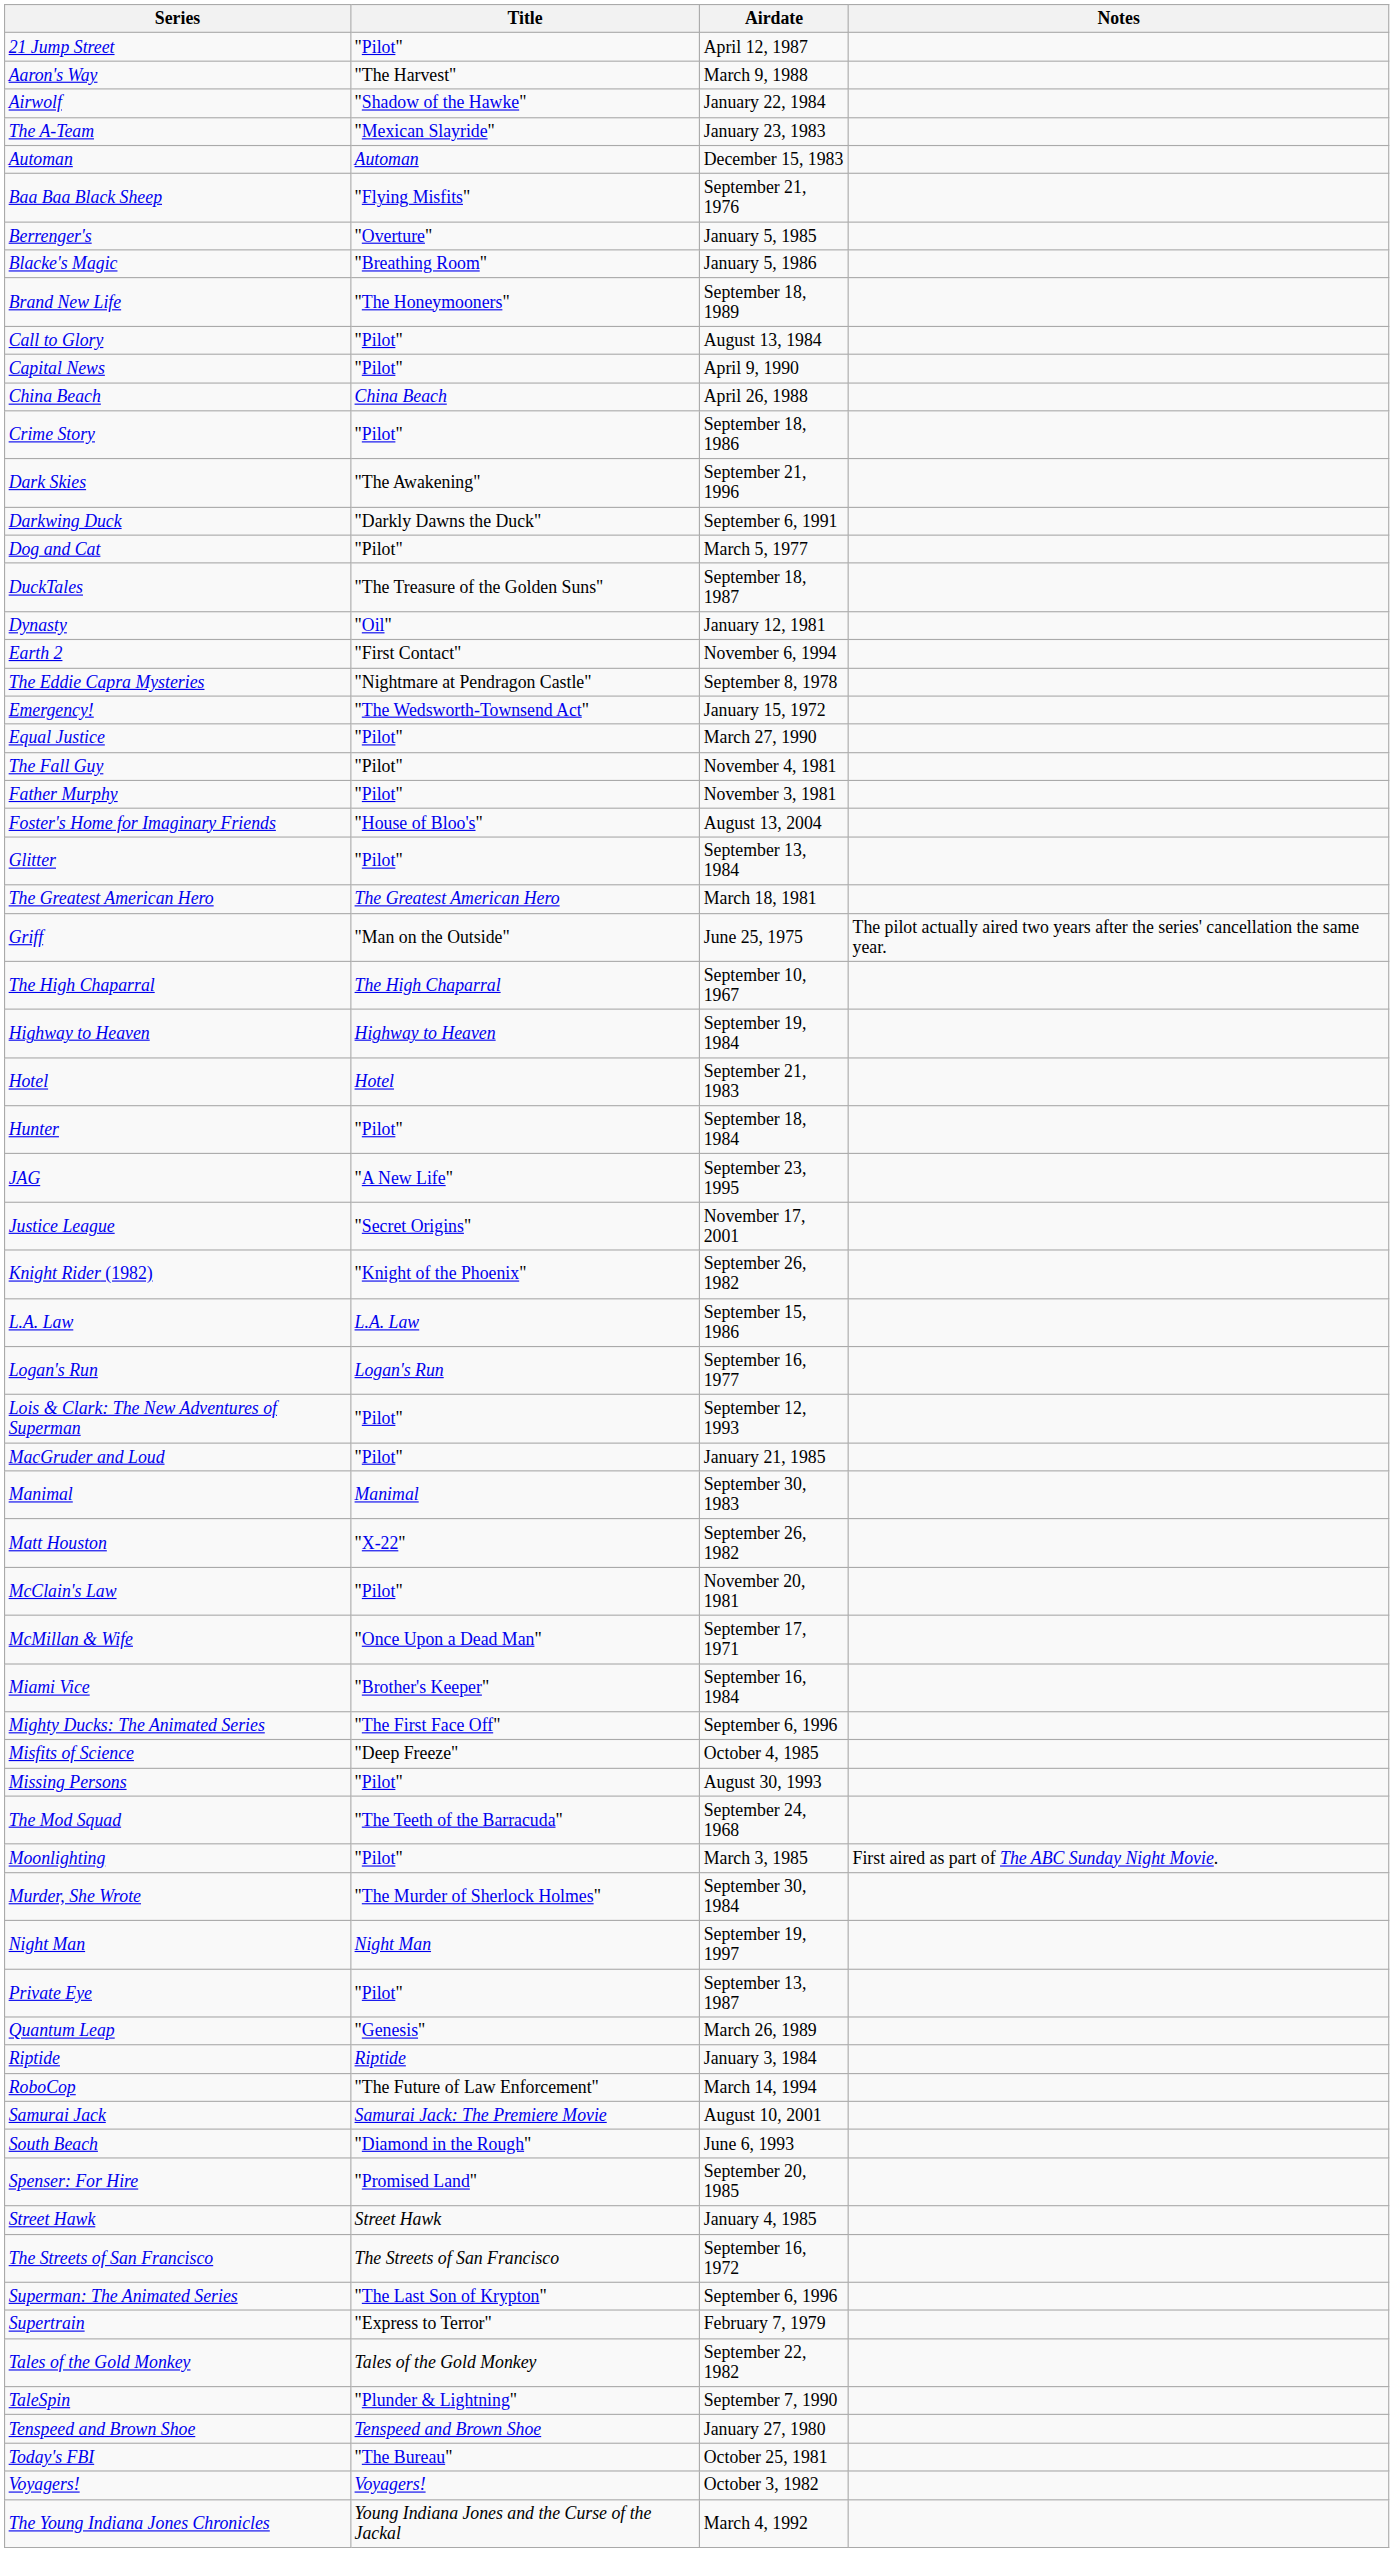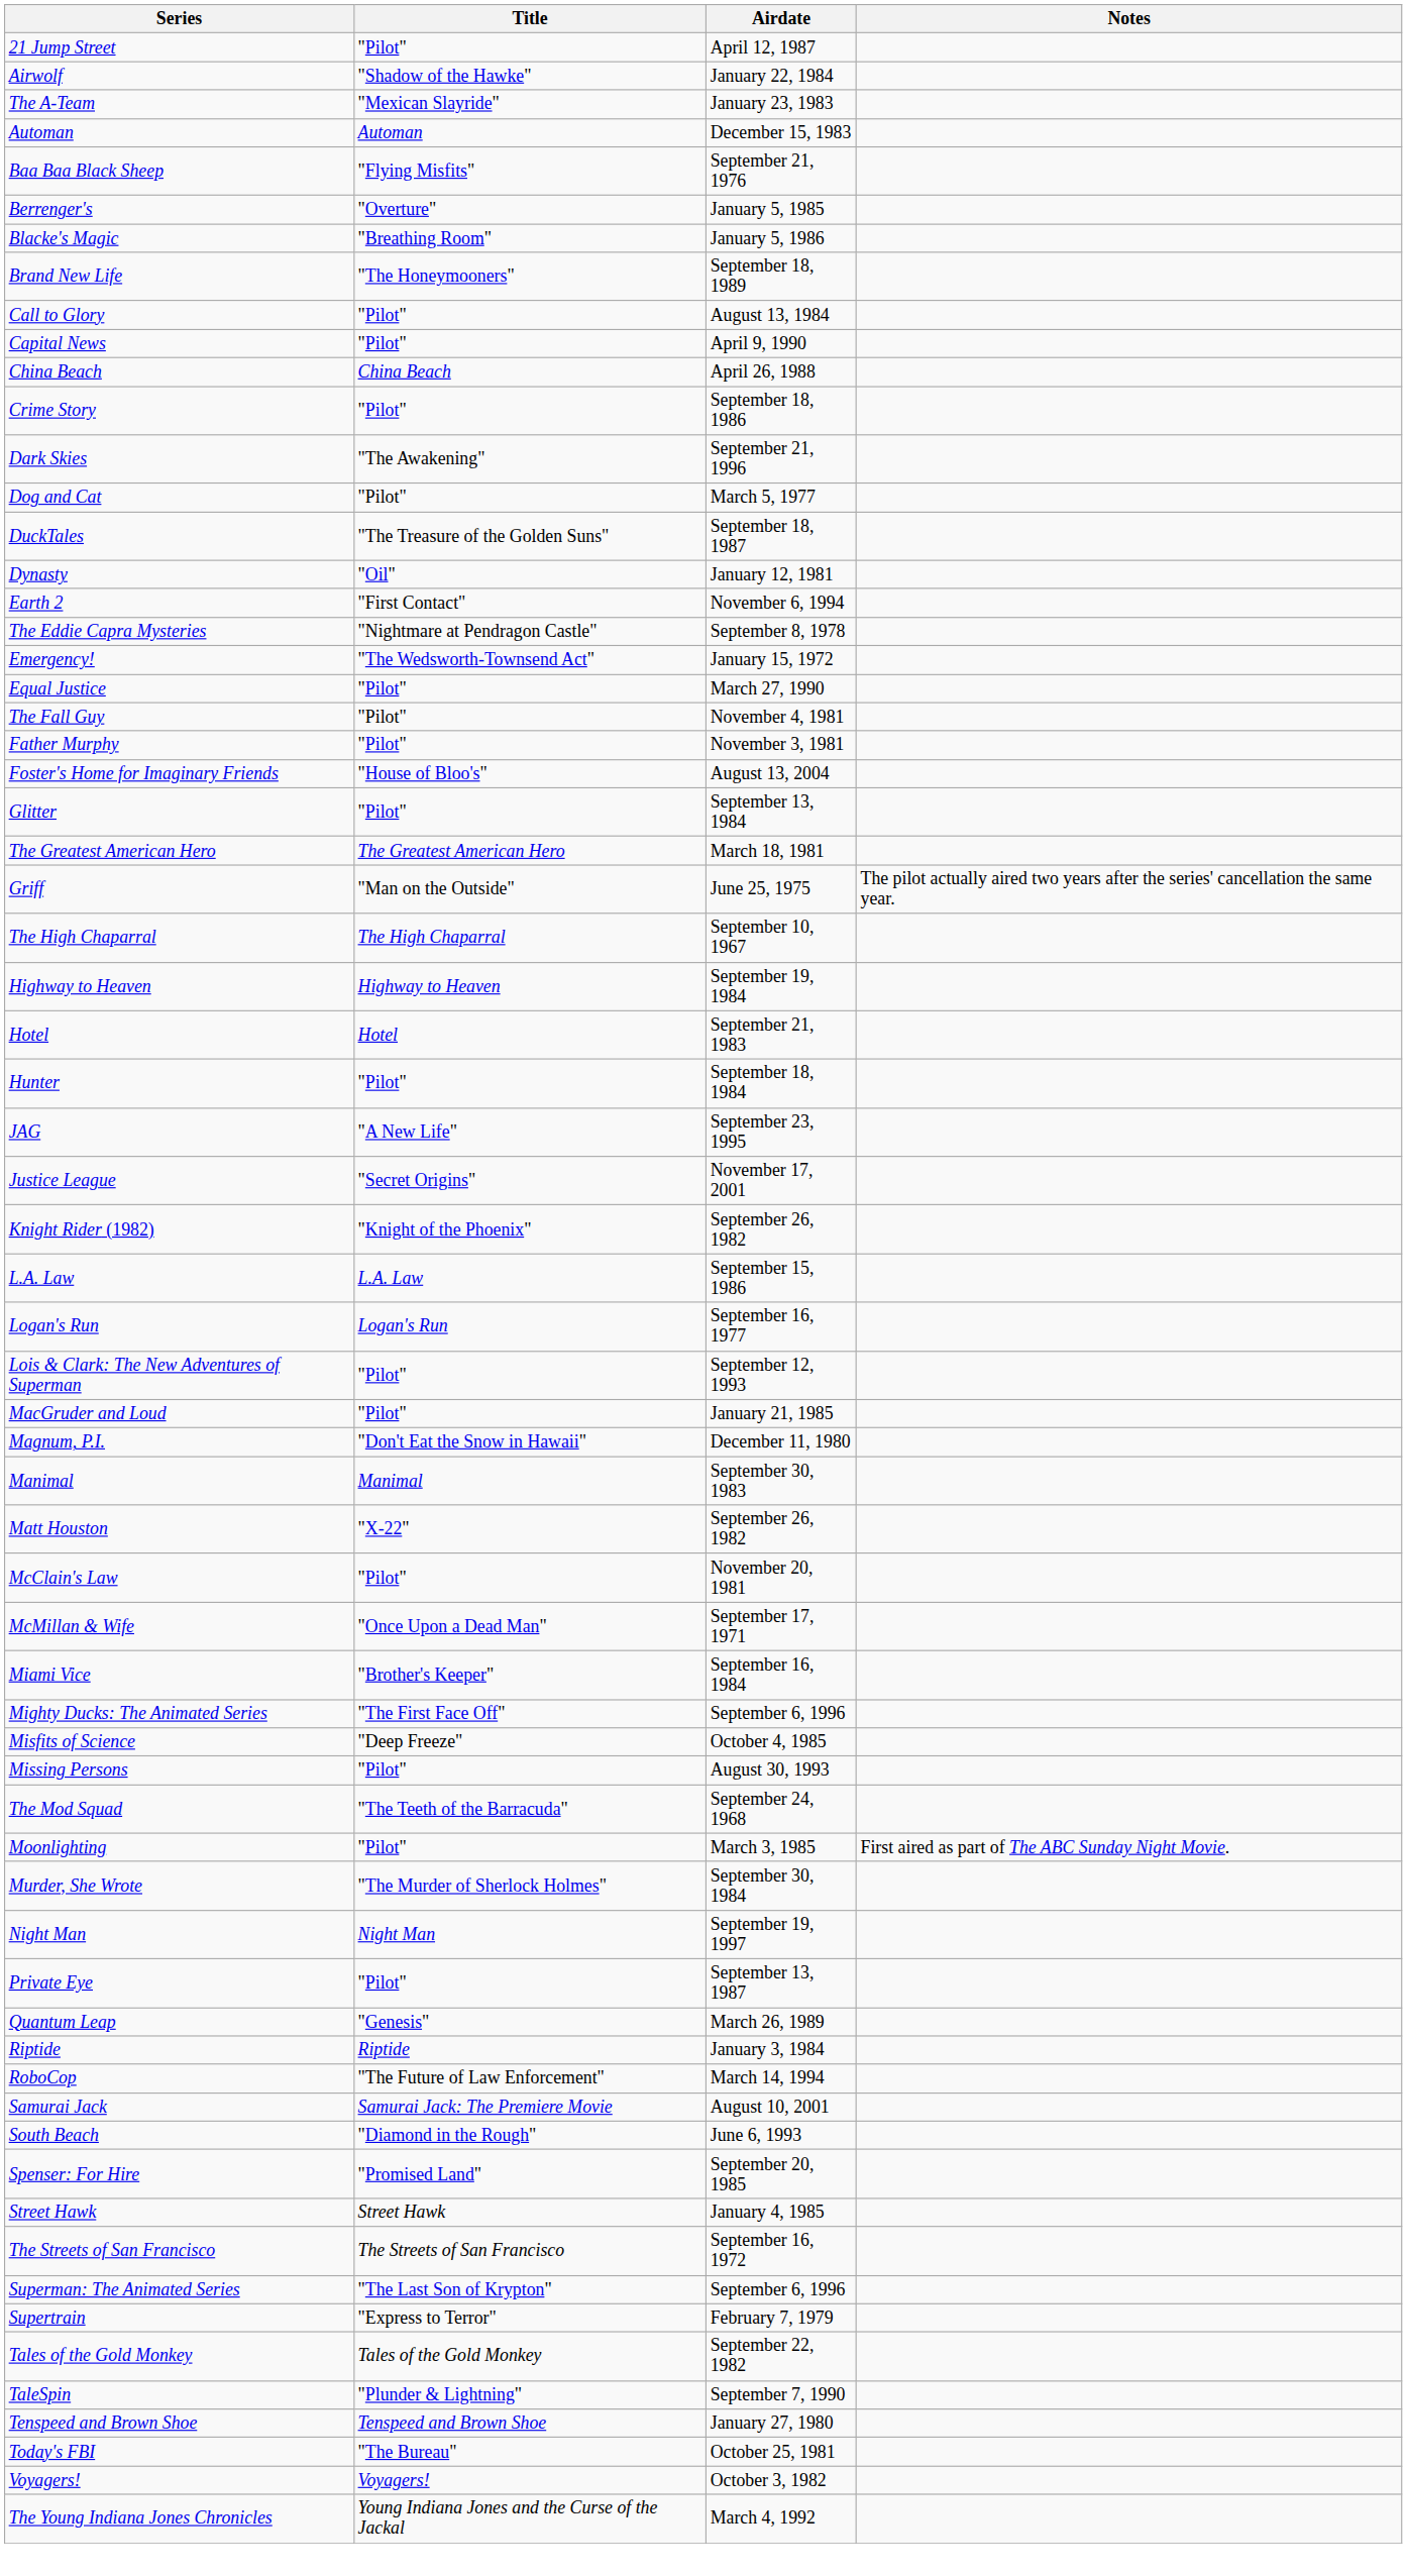 <table class="wikitable sortable">
 <tr>
 <th>Series</th>
 <th>Title</th>
 <th>Airdate</th>
 <th class="unsortable">Notes</th>
 </tr>
 <tr>
 <td><em><a href='#'>21 Jump Street</a></em></td>
 <td>"<a href='#'>Pilot</a>"</td>
 <td>April 12, 1987</td>
-<td></td>
-</tr>
-<tr>
-<td><em><a href='#'>Aaron's Way</a></em></td>
-<td>"The Harvest"</td>
-<td>March 9, 1988</td>
 <td></td>
 </tr>
 <tr>
 <td><em><a href='#'>Airwolf</a></em></td>
 <td>"<a href='#'>Shadow of the Hawke</a>"</td>
 <td>January 22, 1984</td>
 <td></td>
 </tr>
 <tr>
 <td><em><a href='#'>The A-Team</a></em></td>
 <td>"<a href='#'>Mexican Slayride</a>"</td>
 <td>January 23, 1983</td>
 <td></td>
 </tr>
 <tr>
 <td><em><a href='#'>Automan</a></em></td>
 <td><em><a href='#'>Automan</a></em></td>
 <td>December 15, 1983</td>
 <td></td>
 </tr>
 <tr>
 <td><em><a href='#'>Baa Baa Black Sheep</a></em></td>
 <td>"<a href='#'>Flying Misfits</a>"</td>
 <td>September 21, 1976</td>
 <td></td>
 </tr>
 <tr>
 <td><em><a href='#'>Berrenger's</a></em></td>
 <td>"<a href='#'>Overture</a>"</td>
 <td>January 5, 1985</td>
 <td></td>
 </tr>
 <tr>
 <td><em><a href='#'>Blacke's Magic</a></em></td>
 <td>"<a href='#'>Breathing Room</a>"</td>
 <td>January 5, 1986</td>
 <td></td>
 </tr>
 <tr>
 <td><em><a href='#'>Brand New Life</a></em></td>
 <td>"<a href='#'>The Honeymooners</a>"</td>
 <td>September 18, 1989</td>
 <td></td>
 </tr>
 <tr>
 <td><em><a href='#'>Call to Glory</a></em></td>
 <td>"<a href='#'>Pilot</a>"</td>
 <td>August 13, 1984</td>
 <td></td>
 </tr>
 <tr>
 <td><em><a href='#'>Capital News</a></em></td>
 <td>"<a href='#'>Pilot</a>"</td>
 <td>April 9, 1990</td>
 <td></td>
 </tr>
 <tr>
 <td><em><a href='#'>China Beach</a></em></td>
 <td><em><a href='#'>China Beach</a></em></td>
 <td>April 26, 1988</td>
 <td></td>
 </tr>
 <tr>
 <td><em><a href='#'>Crime Story</a></em></td>
 <td>"<a href='#'>Pilot</a>"</td>
 <td>September 18, 1986</td>
 <td></td>
 </tr>
 <tr>
 <td><em><a href='#'>Dark Skies</a></em></td>
 <td>"The Awakening"</td>
 <td>September 21, 1996</td>
-<td></td>
-</tr>
-<tr>
-<td><em><a href='#'>Darkwing Duck</a></em></td>
-<td>"Darkly Dawns the Duck"</td>
-<td>September 6, 1991</td>
 <td></td>
 </tr>
 <tr>
 <td><em><a href='#'>Dog and Cat</a></em></td>
 <td>"Pilot"</td>
 <td>March 5, 1977</td>
 <td></td>
 </tr>
 <tr>
 <td><em><a href='#'>DuckTales</a></em></td>
 <td>"The Treasure of the Golden Suns"</td>
 <td>September 18, 1987</td>
 <td></td>
 </tr>
 <tr>
 <td><em><a href='#'>Dynasty</a></em></td>
 <td>"<a href='#'>Oil</a>"</td>
 <td>January 12, 1981</td>
 <td></td>
 </tr>
 <tr>
 <td><em><a href='#'>Earth 2</a></em></td>
 <td>"First Contact"</td>
 <td>November 6, 1994</td>
 <td></td>
 </tr>
 <tr>
 <td><em><a href='#'>The Eddie Capra Mysteries</a></em></td>
 <td>"Nightmare at Pendragon Castle"</td>
 <td>September 8, 1978</td>
 <td></td>
 </tr>
 <tr>
 <td><em><a href='#'>Emergency!</a></em></td>
 <td>"<a href='#'>The Wedsworth-Townsend Act</a>"</td>
 <td>January 15, 1972</td>
 <td></td>
 </tr>
 <tr>
 <td><em><a href='#'>Equal Justice</a></em></td>
 <td>"<a href='#'>Pilot</a>"</td>
 <td>March 27, 1990</td>
 <td></td>
 </tr>
 <tr>
 <td><em><a href='#'>The Fall Guy</a></em></td>
 <td>"Pilot"</td>
 <td>November 4, 1981</td>
 <td></td>
 </tr>
 <tr>
 <td><em><a href='#'>Father Murphy</a></em></td>
 <td>"<a href='#'>Pilot</a>"</td>
 <td>November 3, 1981</td>
 <td></td>
 </tr>
 <tr>
 <td><em><a href='#'>Foster's Home for Imaginary Friends</a></em></td>
 <td>"<a href='#'>House of Bloo's</a>"</td>
 <td>August 13, 2004</td>
 <td></td>
 </tr>
 <tr>
 <td><em><a href='#'>Glitter</a></em></td>
 <td>"<a href='#'>Pilot</a>"</td>
 <td>September 13, 1984</td>
 <td></td>
 </tr>
 <tr>
 <td><em><a href='#'>The Greatest American Hero</a></em></td>
 <td><em><a href='#'>The Greatest American Hero</a></em></td>
 <td>March 18, 1981</td>
 <td></td>
 </tr>
 <tr>
 <td><em><a href='#'>Griff</a></em></td>
 <td>"Man on the Outside"</td>
 <td>June 25, 1975</td>
 <td>The pilot actually aired two years after the series' cancellation the same year.</td>
 </tr>
 <tr>
 <td><em><a href='#'>The High Chaparral</a></em></td>
 <td><em><a href='#'>The High Chaparral</a></em></td>
 <td>September 10, 1967</td>
 <td></td>
 </tr>
 <tr>
 <td><em><a href='#'>Highway to Heaven</a></em></td>
 <td><em><a href='#'>Highway to Heaven</a></em></td>
 <td>September 19, 1984</td>
 <td></td>
 </tr>
 <tr>
 <td><em><a href='#'>Hotel</a></em></td>
 <td><em><a href='#'>Hotel</a></em></td>
 <td>September 21, 1983</td>
 <td></td>
 </tr>
 <tr>
 <td><em><a href='#'>Hunter</a></em></td>
 <td>"<a href='#'>Pilot</a>"</td>
 <td>September 18, 1984</td>
 <td></td>
 </tr>
 <tr>
 <td><em><a href='#'>JAG</a></em></td>
 <td>"<a href='#'>A New Life</a>"</td>
 <td>September 23, 1995</td>
 <td></td>
 </tr>
 <tr>
 <td><em><a href='#'>Justice League</a></em></td>
 <td>"<a href='#'>Secret Origins</a>"</td>
 <td>November 17, 2001</td>
 <td></td>
 </tr>
 <tr>
 <td><a href='#'><em>Knight Rider</em> (1982)</a></td>
 <td>"<a href='#'>Knight of the Phoenix</a>"</td>
 <td>September 26, 1982</td>
 <td></td>
 </tr>
 <tr>
 <td><em><a href='#'>L.A. Law</a></em></td>
 <td><em><a href='#'>L.A. Law</a></em></td>
 <td>September 15, 1986</td>
 <td></td>
 </tr>
 <tr>
 <td><em><a href='#'>Logan's Run</a></em></td>
 <td><em><a href='#'>Logan's Run</a></em></td>
 <td>September 16, 1977</td>
 <td></td>
 </tr>
 <tr>
 <td><em><a href='#'>Lois & Clark: The New Adventures of Superman</a></em></td>
 <td>"<a href='#'>Pilot</a>"</td>
 <td>September 12, 1993</td>
 <td></td>
 </tr>
 <tr>
 <td><em><a href='#'>MacGruder and Loud</a></em></td>
 <td>"<a href='#'>Pilot</a>"</td>
 <td>January 21, 1985</td>
+<td></td>
+</tr>
+<tr>
+<td><em><a href='#'>Magnum, P.I.</a></em></td>
+<td>"<a href='#'>Don't Eat the Snow in Hawaii</a>"</td>
+<td>December 11, 1980</td>
 <td></td>
 </tr>
 <tr>
 <td><em><a href='#'>Manimal</a></em></td>
 <td><em><a href='#'>Manimal</a></em></td>
 <td>September 30, 1983</td>
 <td></td>
 </tr>
 <tr>
 <td><em><a href='#'>Matt Houston</a></em></td>
 <td>"<a href='#'>X-22</a>"</td>
 <td>September 26, 1982</td>
 <td></td>
 </tr>
 <tr>
 <td><em><a href='#'>McClain's Law</a></em></td>
 <td>"<a href='#'>Pilot</a>"</td>
 <td>November 20, 1981</td>
 <td></td>
 </tr>
 <tr>
 <td><em><a href='#'>McMillan & Wife</a></em></td>
 <td>"<a href='#'>Once Upon a Dead Man</a>"</td>
 <td>September 17, 1971</td>
 <td></td>
 </tr>
 <tr>
 <td><em><a href='#'>Miami Vice</a></em></td>
 <td>"<a href='#'>Brother's Keeper</a>"</td>
 <td>September 16, 1984</td>
 <td></td>
 </tr>
 <tr>
 <td><em><a href='#'>Mighty Ducks: The Animated Series</a></em></td>
 <td>"<a href='#'>The First Face Off</a>"</td>
 <td>September 6, 1996</td>
 <td></td>
 </tr>
 <tr>
 <td><em><a href='#'>Misfits of Science</a></em></td>
 <td>"Deep Freeze"</td>
 <td>October 4, 1985</td>
 <td></td>
 </tr>
 <tr>
 <td><em><a href='#'>Missing Persons</a></em></td>
 <td>"<a href='#'>Pilot</a>"</td>
 <td>August 30, 1993</td>
 <td></td>
 </tr>
 <tr>
 <td><em><a href='#'>The Mod Squad</a></em></td>
 <td>"<a href='#'>The Teeth of the Barracuda</a>"</td>
 <td>September 24, 1968</td>
 <td></td>
 </tr>
 <tr>
 <td><em><a href='#'>Moonlighting</a></em></td>
 <td>"<a href='#'>Pilot</a>"</td>
 <td>March 3, 1985</td>
 <td>First aired as part of <em><a href='#'>The ABC Sunday Night Movie</a></em>.</td>
 </tr>
 <tr>
 <td><em><a href='#'>Murder, She Wrote</a></em></td>
 <td>"<a href='#'>The Murder of Sherlock Holmes</a>"</td>
 <td>September 30, 1984</td>
 <td></td>
 </tr>
 <tr>
 <td><em><a href='#'>Night Man</a></em></td>
 <td><em><a href='#'>Night Man</a></em></td>
 <td>September 19, 1997</td>
 <td></td>
 </tr>
 <tr>
 <td><em><a href='#'>Private Eye</a></em></td>
 <td>"<a href='#'>Pilot</a>"</td>
 <td>September 13, 1987</td>
 <td></td>
 </tr>
 <tr>
 <td><em><a href='#'>Quantum Leap</a></em></td>
 <td>"<a href='#'>Genesis</a>"</td>
 <td>March 26, 1989</td>
 <td></td>
 </tr>
 <tr>
 <td><em><a href='#'>Riptide</a></em></td>
 <td><em><a href='#'>Riptide</a></em></td>
 <td>January 3, 1984</td>
 <td></td>
 </tr>
 <tr>
 <td><em><a href='#'>RoboCop</a></em></td>
 <td>"The Future of Law Enforcement"</td>
 <td>March 14, 1994</td>
 <td></td>
 </tr>
 <tr>
 <td><em><a href='#'>Samurai Jack</a></em></td>
 <td><em><a href='#'>Samurai Jack: The Premiere Movie</a></em></td>
 <td>August 10, 2001</td>
 <td></td>
 </tr>
 <tr>
 <td><em><a href='#'>South Beach</a></em></td>
 <td>"<a href='#'>Diamond in the Rough</a>"</td>
 <td>June 6, 1993</td>
 <td></td>
 </tr>
 <tr>
 <td><em><a href='#'>Spenser: For Hire</a></em></td>
 <td>"<a href='#'>Promised Land</a>"</td>
 <td>September 20, 1985</td>
 <td></td>
 </tr>
 <tr>
 <td><em><a href='#'>Street Hawk</a></em></td>
 <td><em>Street Hawk</em></td>
 <td>January 4, 1985</td>
 <td></td>
 </tr>
 <tr>
 <td><em><a href='#'>The Streets of San Francisco</a></em></td>
 <td><em>The Streets of San Francisco</em></td>
 <td>September 16, 1972</td>
 <td></td>
 </tr>
 <tr>
 <td><em><a href='#'>Superman: The Animated Series</a></em></td>
 <td>"<a href='#'>The Last Son of Krypton</a>"</td>
 <td>September 6, 1996</td>
 <td></td>
 </tr>
 <tr>
 <td><em><a href='#'>Supertrain</a></em></td>
 <td>"Express to Terror"</td>
 <td>February 7, 1979</td>
 <td></td>
 </tr>
 <tr>
 <td><em><a href='#'>Tales of the Gold Monkey</a></em></td>
 <td><em>Tales of the Gold Monkey</em></td>
 <td>September 22, 1982</td>
 <td></td>
 </tr>
 <tr>
 <td><em><a href='#'>TaleSpin</a></em></td>
 <td>"<a href='#'>Plunder & Lightning</a>"</td>
 <td>September 7, 1990</td>
 <td></td>
 </tr>
 <tr>
 <td><em><a href='#'>Tenspeed and Brown Shoe</a></em></td>
 <td><em><a href='#'>Tenspeed and Brown Shoe</a></em></td>
 <td>January 27, 1980</td>
 <td></td>
 </tr>
 <tr>
 <td><em><a href='#'>Today's FBI</a></em></td>
 <td>"<a href='#'>The Bureau</a>"</td>
 <td>October 25, 1981</td>
 <td></td>
 </tr>
 <tr>
 <td><em><a href='#'>Voyagers!</a></em></td>
 <td><em><a href='#'>Voyagers!</a></em></td>
 <td>October 3, 1982</td>
 <td></td>
 </tr>
 <tr>
 <td><em><a href='#'>The Young Indiana Jones Chronicles</a></em></td>
 <td><em>Young Indiana Jones and the Curse of the Jackal</em></td>
 <td>March 4, 1992</td>
 <td></td>
 </tr>
 </table>
